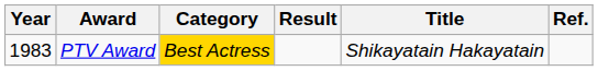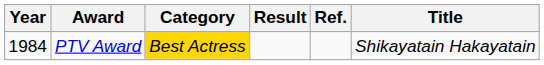 <table class="wikitable">
 <tr>
 <th>Year</th>
 <th>Award</th>
 <th>Category</th>
 <th>Result</th>
+<th>Ref.</th>
 <th>Title</th>
-<th>Ref.</th>
 </tr>
 <tr>
-<td>1983</td>
+<td>1984</td>
 <td><em><a href='#'>PTV Award</a></em></td>
 <td style="background: gold;"><em>Best Actress</em></td>
 <td></td>
+<td></td>
 <td><em>Shikayatain Hakayatain</em></td>
-<td></td>
 </tr>
 </table>
